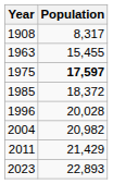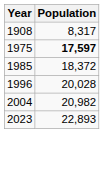 <table class="wikitable" style="line-height:1.1em;">
 <tr>
 <th>Year</th>
 <th>Population</th>
 </tr>
 <tr align="right">
 <td>1908</td>
 <td>8,317</td>
-</tr>
-<tr align="right">
-<td>1963</td>
-<td>15,455</td>
 </tr>
 <tr align="right">
 <td>1975</td>
 <td><strong>17,597</strong></td>
 </tr>
 <tr align="right">
 <td>1985</td>
 <td>18,372</td>
 </tr>
 <tr align="right">
 <td>1996</td>
 <td>20,028</td>
 </tr>
 <tr align="right">
 <td>2004</td>
 <td>20,982</td>
 </tr>
 <tr align="right">
-<td>2011</td>
-<td>21,429</td>
-</tr>
-<tr align="right">
 <td>2023</td>
 <td>22,893</td>
 </tr>
 </table>
